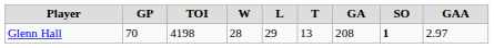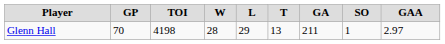 <table class="wikitable" width="50%">
 <tr align="center"  bgcolor="#dddddd">
 <td><strong>Player</strong></td>
 <td><strong>GP</strong></td>
 <td><strong>TOI</strong></td>
 <td><strong>W</strong></td>
 <td><strong>L</strong></td>
 <td><strong>T</strong></td>
 <td><strong>GA</strong></td>
 <td><strong>SO</strong></td>
 <td><strong>GAA</strong></td>
 </tr>
 <tr>
 <td><a href='#'>Glenn Hall</a></td>
 <td>70</td>
 <td>4198</td>
 <td>28</td>
 <td>29</td>
 <td>13</td>
-<td>208</td>
-<td><strong>1</strong></td>
+<td>211</td>
+<td>1</td>
 <td>2.97</td>
 </tr>
 </table>
